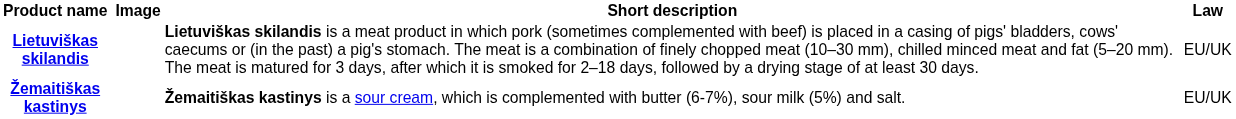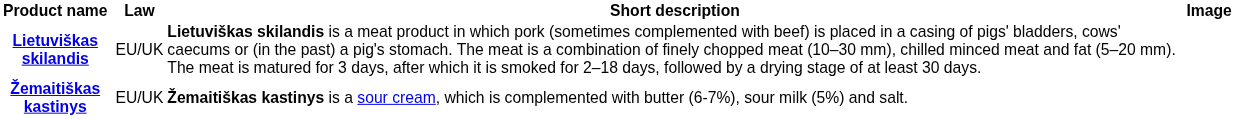 <table>
 <tr>
 <th>Product name</th>
+<th>Law</th>
+<th>Short description</th>
 <th>Image</th>
-<th>Short description</th>
-<th>Law</th>
 </tr>
 <tr>
 <th><a href='#'>Lietuviškas skilandis</a></th>
+<td>EU/UK</td>
+<td><strong>Lietuviškas skilandis</strong> is a meat product in which pork (sometimes complemented with beef) is placed in a casing of pigs' bladders, cows' caecums or (in the past) a pig's stomach. The meat is a combination of finely chopped meat (10–30 mm), chilled minced meat and fat (5–20 mm). The meat is matured for 3 days, after which it is smoked for 2–18 days, followed by a drying stage of at least 30 days.</td>
 <td></td>
-<td><strong>Lietuviškas skilandis</strong> is a meat product in which pork (sometimes complemented with beef) is placed in a casing of pigs' bladders, cows' caecums or (in the past) a pig's stomach. The meat is a combination of finely chopped meat (10–30 mm), chilled minced meat and fat (5–20 mm). The meat is matured for 3 days, after which it is smoked for 2–18 days, followed by a drying stage of at least 30 days.</td>
-<td>EU/UK</td>
 </tr>
 <tr>
 <th><a href='#'>Žemaitiškas kastinys</a></th>
+<td>EU/UK</td>
+<td><strong>Žemaitiškas kastinys</strong> is a <a href='#'>sour cream</a>, which is complemented with butter (6-7%), sour milk (5%) and salt.</td>
 <td></td>
-<td><strong>Žemaitiškas kastinys</strong> is a <a href='#'>sour cream</a>, which is complemented with butter (6-7%), sour milk (5%) and salt.</td>
-<td>EU/UK</td>
 </tr>
 </table>
